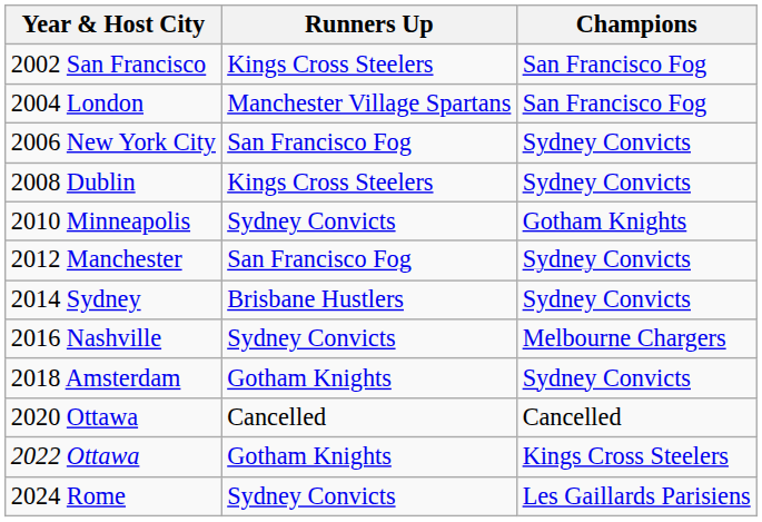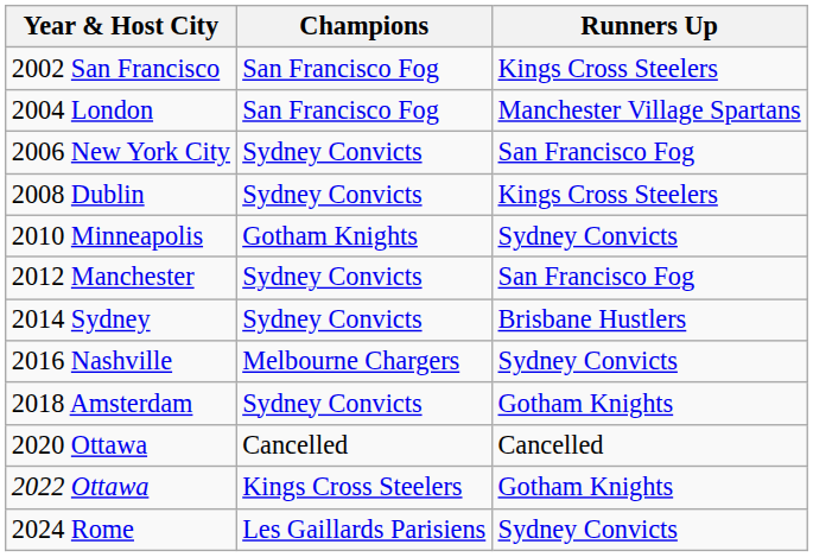 <table class="wikitable plainrowheaders sortable">
 <tr>
 <th style="width:%;">Year & Host City</th>
+<th style="width:%;">Champions</th>
 <th style="width:%;">Runners Up</th>
-<th style="width:%;">Champions</th>
 </tr>
 <tr>
 <td>2002  <a href='#'>San Francisco</a></td>
+<td> <a href='#'>San Francisco Fog</a></td>
 <td> <a href='#'>Kings Cross Steelers</a></td>
+</tr>
+<tr>
+<td>2004  <a href='#'>London</a></td>
+<td> <a href='#'>San Francisco Fog</a></td>
+<td> <a href='#'>Manchester Village Spartans</a></td>
+</tr>
+<tr>
+<td>2006  <a href='#'>New York City</a></td>
+<td> <a href='#'>Sydney Convicts</a></td>
 <td> <a href='#'>San Francisco Fog</a></td>
 </tr>
 <tr>
-<td>2004  <a href='#'>London</a></td>
-<td> <a href='#'>Manchester Village Spartans</a></td>
+<td>2008  <a href='#'>Dublin</a></td>
+<td> <a href='#'>Sydney Convicts</a></td>
+<td> <a href='#'>Kings Cross Steelers</a></td>
+</tr>
+<tr>
+<td>2010  <a href='#'>Minneapolis</a></td>
+<td> <a href='#'>Gotham Knights</a></td>
+<td> <a href='#'>Sydney Convicts</a></td>
+</tr>
+<tr>
+<td>2012  <a href='#'>Manchester</a></td>
+<td> <a href='#'>Sydney Convicts</a></td>
 <td> <a href='#'>San Francisco Fog</a></td>
 </tr>
 <tr>
-<td>2006  <a href='#'>New York City</a></td>
-<td> <a href='#'>San Francisco Fog</a></td>
+<td>2014  <a href='#'>Sydney</a></td>
+<td> <a href='#'>Sydney Convicts</a></td>
+<td> <a href='#'>Brisbane Hustlers</a></td>
+</tr>
+<tr>
+<td>2016  <a href='#'>Nashville</a></td>
+<td> <a href='#'>Melbourne Chargers</a></td>
 <td> <a href='#'>Sydney Convicts</a></td>
 </tr>
 <tr>
-<td>2008  <a href='#'>Dublin</a></td>
-<td> <a href='#'>Kings Cross Steelers</a></td>
-<td> <a href='#'>Sydney Convicts</a></td>
-</tr>
-<tr>
-<td>2010  <a href='#'>Minneapolis</a></td>
+<td>2018  <a href='#'>Amsterdam</a></td>
 <td> <a href='#'>Sydney Convicts</a></td>
 <td> <a href='#'>Gotham Knights</a></td>
-</tr>
-<tr>
-<td>2012  <a href='#'>Manchester</a></td>
-<td> <a href='#'>San Francisco Fog</a></td>
-<td> <a href='#'>Sydney Convicts</a></td>
-</tr>
-<tr>
-<td>2014  <a href='#'>Sydney</a></td>
-<td> <a href='#'>Brisbane Hustlers</a></td>
-<td> <a href='#'>Sydney Convicts</a></td>
-</tr>
-<tr>
-<td>2016  <a href='#'>Nashville</a></td>
-<td> <a href='#'>Sydney Convicts</a></td>
-<td> <a href='#'>Melbourne Chargers</a></td>
-</tr>
-<tr>
-<td>2018  <a href='#'>Amsterdam</a></td>
-<td> <a href='#'>Gotham Knights</a></td>
-<td> <a href='#'>Sydney Convicts</a></td>
 </tr>
 <tr>
 <td>2020  <a href='#'>Ottawa</a></td>
 <td>Cancelled</td>
 <td>Cancelled</td>
 </tr>
 <tr>
 <td><em>2022  <a href='#'>Ottawa</a></em></td>
+<td> <a href='#'>Kings Cross Steelers</a></td>
 <td> <a href='#'>Gotham Knights</a></td>
-<td> <a href='#'>Kings Cross Steelers</a></td>
 </tr>
 <tr>
 <td>2024  <a href='#'>Rome</a></td>
+<td> <a href='#'>Les Gaillards Parisiens</a></td>
 <td> <a href='#'>Sydney Convicts</a></td>
-<td> <a href='#'>Les Gaillards Parisiens</a></td>
 </tr>
 </table>
